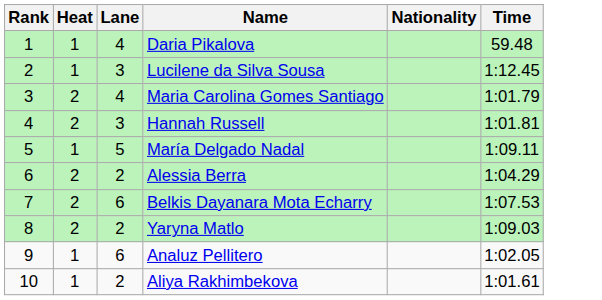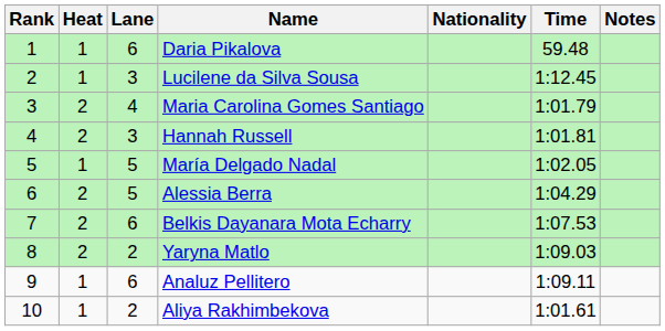 <table class="wikitable sortable" style="text-align:center">
 <tr>
 <th>Rank</th>
 <th>Heat</th>
 <th>Lane</th>
 <th>Name</th>
 <th>Nationality</th>
 <th>Time</th>
+<th>Notes</th>
 </tr>
 <tr bgcolor=bbf3bb>
 <td>1</td>
 <td>1</td>
-<td>4</td>
+<td>6</td>
 <td align=left><a href='#'>Daria Pikalova</a></td>
 <td align=left></td>
 <td>59.48</td>
+<td></td>
 </tr>
 <tr bgcolor=bbf3bb>
 <td>2</td>
 <td>1</td>
 <td>3</td>
 <td align=left><a href='#'>Lucilene da Silva Sousa</a></td>
 <td align=left></td>
 <td>1:12.45</td>
+<td></td>
 </tr>
 <tr bgcolor=bbf3bb>
 <td>3</td>
 <td>2</td>
 <td>4</td>
 <td align=left><a href='#'>Maria Carolina Gomes Santiago</a></td>
 <td align=left></td>
 <td>1:01.79</td>
+<td></td>
 </tr>
 <tr bgcolor=bbf3bb>
 <td>4</td>
 <td>2</td>
 <td>3</td>
 <td align=left><a href='#'>Hannah Russell</a></td>
 <td align=left></td>
 <td>1:01.81</td>
+<td></td>
 </tr>
 <tr bgcolor=bbf3bb>
 <td>5</td>
 <td>1</td>
 <td>5</td>
 <td align=left><a href='#'>María Delgado Nadal</a></td>
 <td align=left></td>
-<td>1:09.11</td>
+<td>1:02.05</td>
+<td></td>
 </tr>
 <tr bgcolor=bbf3bb>
 <td>6</td>
 <td>2</td>
-<td>2</td>
+<td>5</td>
 <td align=left><a href='#'>Alessia Berra</a></td>
 <td align=left></td>
 <td>1:04.29</td>
+<td></td>
 </tr>
 <tr bgcolor=bbf3bb>
 <td>7</td>
 <td>2</td>
 <td>6</td>
 <td align=left><a href='#'>Belkis Dayanara Mota Echarry</a></td>
 <td align=left></td>
 <td>1:07.53</td>
+<td></td>
 </tr>
 <tr bgcolor=bbf3bb>
 <td>8</td>
 <td>2</td>
 <td>2</td>
 <td align=left><a href='#'>Yaryna Matlo</a></td>
 <td align=left></td>
 <td>1:09.03</td>
+<td></td>
 </tr>
 <tr>
 <td>9</td>
 <td>1</td>
 <td>6</td>
 <td align=left><a href='#'>Analuz Pellitero</a></td>
 <td align=left></td>
-<td>1:02.05</td>
+<td>1:09.11</td>
+<td></td>
 </tr>
 <tr>
 <td>10</td>
 <td>1</td>
 <td>2</td>
 <td align=left><a href='#'>Aliya Rakhimbekova</a></td>
 <td align=left></td>
 <td>1:01.61</td>
+<td></td>
 </tr>
 </table>
